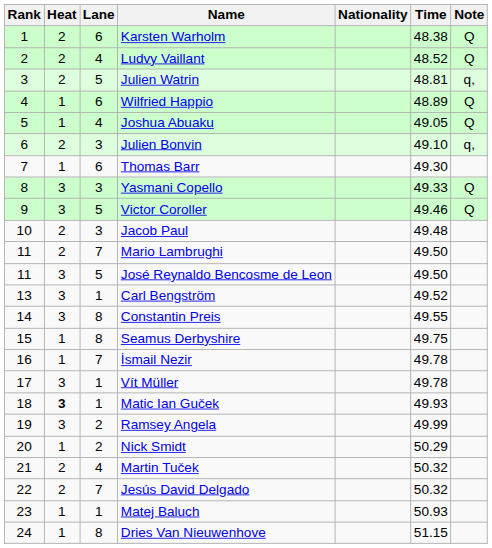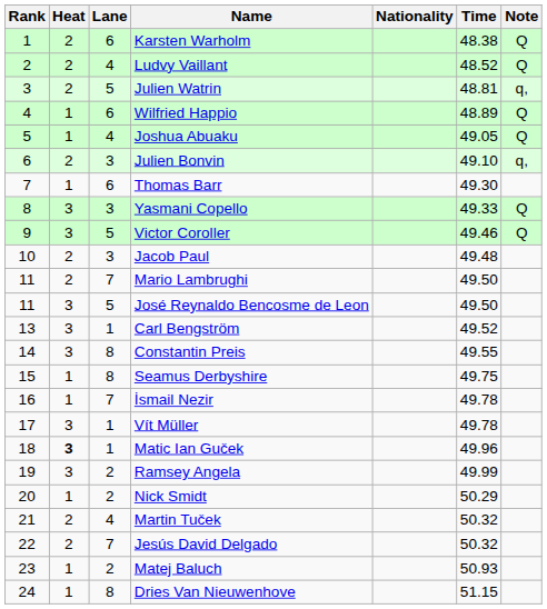 <table class="wikitable sortable" style="text-align:center">
 <tr>
 <th>Rank</th>
 <th>Heat</th>
 <th>Lane</th>
 <th>Name</th>
 <th>Nationality</th>
 <th>Time</th>
 <th>Note</th>
 </tr>
 <tr bgcolor=ccffcc>
 <td>1</td>
 <td>2</td>
 <td>6</td>
 <td align=left><a href='#'>Karsten Warholm</a></td>
 <td align=left></td>
 <td>48.38</td>
 <td>Q</td>
 </tr>
 <tr bgcolor=ccffcc>
 <td>2</td>
 <td>2</td>
 <td>4</td>
 <td align=left><a href='#'>Ludvy Vaillant</a></td>
 <td align=left></td>
 <td>48.52</td>
 <td>Q</td>
 </tr>
 <tr bgcolor=ddffdd>
 <td>3</td>
 <td>2</td>
 <td>5</td>
 <td align=left><a href='#'>Julien Watrin</a></td>
 <td align=left></td>
 <td>48.81</td>
 <td>q, </td>
 </tr>
 <tr bgcolor=ccffcc>
 <td>4</td>
 <td>1</td>
 <td>6</td>
 <td align=left><a href='#'>Wilfried Happio</a></td>
 <td align=left></td>
 <td>48.89</td>
 <td>Q</td>
 </tr>
 <tr bgcolor=ccffcc>
 <td>5</td>
 <td>1</td>
 <td>4</td>
 <td align=left><a href='#'>Joshua Abuaku</a></td>
 <td align=left></td>
 <td>49.05</td>
 <td>Q</td>
 </tr>
 <tr bgcolor=ddffdd>
 <td>6</td>
 <td>2</td>
 <td>3</td>
 <td align=left><a href='#'>Julien Bonvin</a></td>
 <td align=left></td>
 <td>49.10</td>
 <td>q, </td>
 </tr>
 <tr>
 <td>7</td>
 <td>1</td>
 <td>6</td>
 <td align=left><a href='#'>Thomas Barr</a></td>
 <td align=left></td>
 <td>49.30</td>
 <td></td>
 </tr>
 <tr bgcolor=ccffcc>
 <td>8</td>
 <td>3</td>
 <td>3</td>
 <td align=left><a href='#'>Yasmani Copello</a></td>
 <td align=left></td>
 <td>49.33</td>
 <td>Q</td>
 </tr>
 <tr bgcolor=ccffcc>
 <td>9</td>
 <td>3</td>
 <td>5</td>
 <td align=left><a href='#'>Victor Coroller</a></td>
 <td align=left></td>
 <td>49.46</td>
 <td>Q</td>
 </tr>
 <tr>
 <td>10</td>
 <td>2</td>
 <td>3</td>
 <td align=left><a href='#'>Jacob Paul</a></td>
 <td align=left></td>
 <td>49.48</td>
 <td></td>
 </tr>
 <tr>
 <td>11</td>
 <td>2</td>
 <td>7</td>
 <td align=left><a href='#'>Mario Lambrughi</a></td>
 <td align=left></td>
 <td>49.50</td>
 <td></td>
 </tr>
 <tr>
 <td>11</td>
 <td>3</td>
 <td>5</td>
 <td align=left><a href='#'>José Reynaldo Bencosme de Leon</a></td>
 <td align=left></td>
 <td>49.50</td>
 <td></td>
 </tr>
 <tr>
 <td>13</td>
 <td>3</td>
 <td>1</td>
 <td align=left><a href='#'>Carl Bengström</a></td>
 <td align=left></td>
 <td>49.52</td>
 <td></td>
 </tr>
 <tr>
 <td>14</td>
 <td>3</td>
 <td>8</td>
 <td align=left><a href='#'>Constantin Preis</a></td>
 <td align=left></td>
 <td>49.55</td>
 <td></td>
 </tr>
 <tr>
 <td>15</td>
 <td>1</td>
 <td>8</td>
 <td align=left><a href='#'>Seamus Derbyshire</a></td>
 <td align=left></td>
 <td>49.75</td>
 <td></td>
 </tr>
 <tr>
 <td>16</td>
 <td>1</td>
 <td>7</td>
 <td align=left><a href='#'>İsmail Nezir</a></td>
 <td align=left></td>
 <td>49.78</td>
 <td></td>
 </tr>
 <tr>
 <td>17</td>
 <td>3</td>
 <td>1</td>
 <td align=left><a href='#'>Vít Müller</a></td>
 <td align=left></td>
 <td>49.78</td>
 <td></td>
 </tr>
 <tr>
 <td>18</td>
 <td><strong>3</strong></td>
 <td>1</td>
 <td align=left><a href='#'>Matic Ian Guček</a></td>
 <td align=left></td>
-<td>49.93</td>
+<td>49.96</td>
 <td></td>
 </tr>
 <tr>
 <td>19</td>
 <td>3</td>
 <td>2</td>
 <td align=left><a href='#'>Ramsey Angela</a></td>
 <td align=left></td>
 <td>49.99</td>
 <td></td>
 </tr>
 <tr>
 <td>20</td>
 <td>1</td>
 <td>2</td>
 <td align=left><a href='#'>Nick Smidt</a></td>
 <td align=left></td>
 <td>50.29</td>
 <td></td>
 </tr>
 <tr>
 <td>21</td>
 <td>2</td>
 <td>4</td>
 <td align=left><a href='#'>Martin Tuček</a></td>
 <td align=left></td>
 <td>50.32</td>
 <td></td>
 </tr>
 <tr>
 <td>22</td>
 <td>2</td>
 <td>7</td>
 <td align=left><a href='#'>Jesús David Delgado</a></td>
 <td align=left></td>
 <td>50.32</td>
 <td></td>
 </tr>
 <tr>
 <td>23</td>
 <td>1</td>
-<td>1</td>
+<td>2</td>
 <td align=left><a href='#'>Matej Baluch</a></td>
 <td align=left></td>
 <td>50.93</td>
 <td></td>
 </tr>
 <tr>
 <td>24</td>
 <td>1</td>
 <td>8</td>
 <td align=left><a href='#'>Dries Van Nieuwenhove</a></td>
 <td align=left></td>
 <td>51.15</td>
 <td></td>
 </tr>
 </table>
